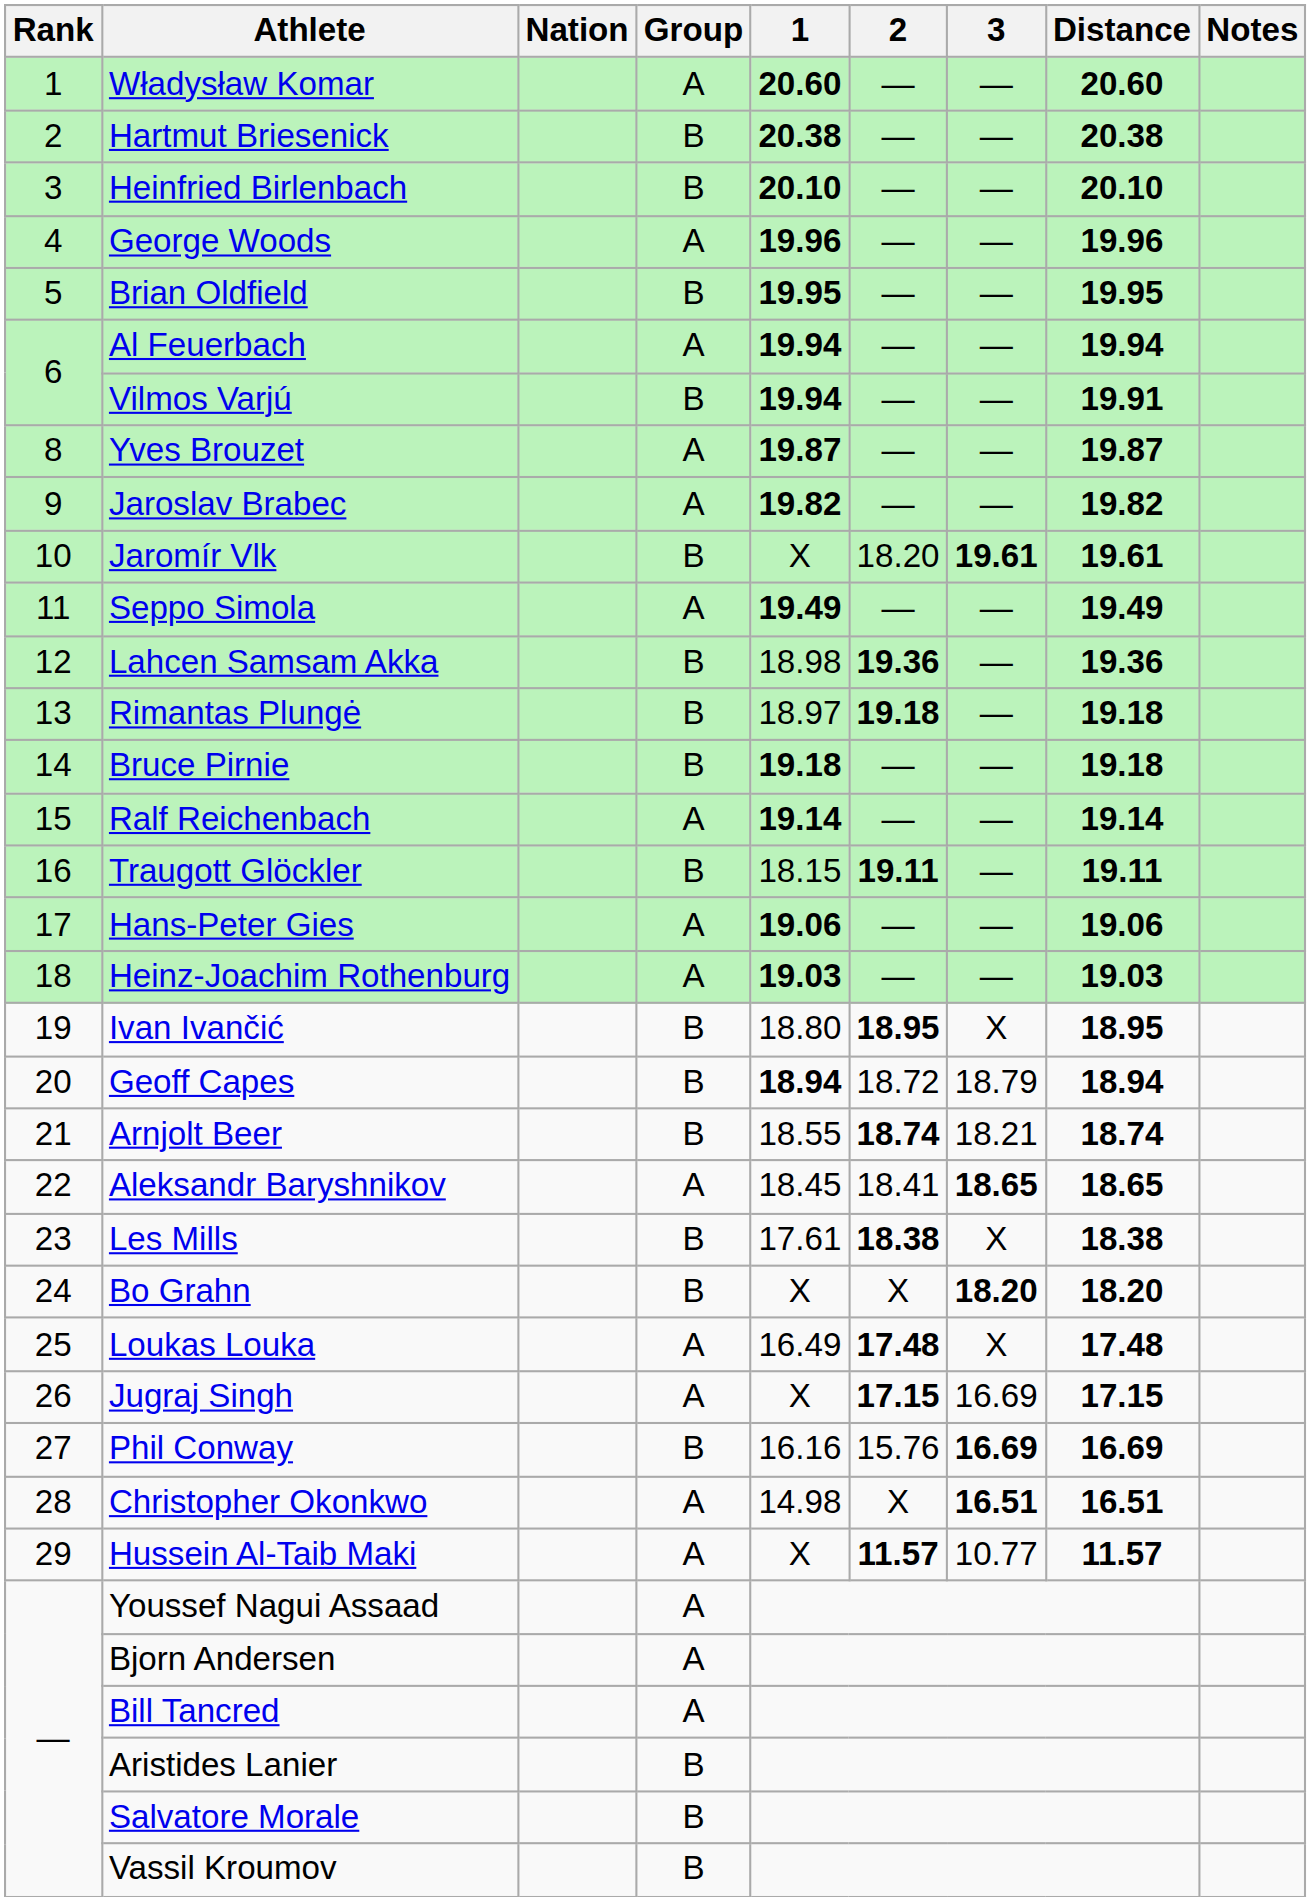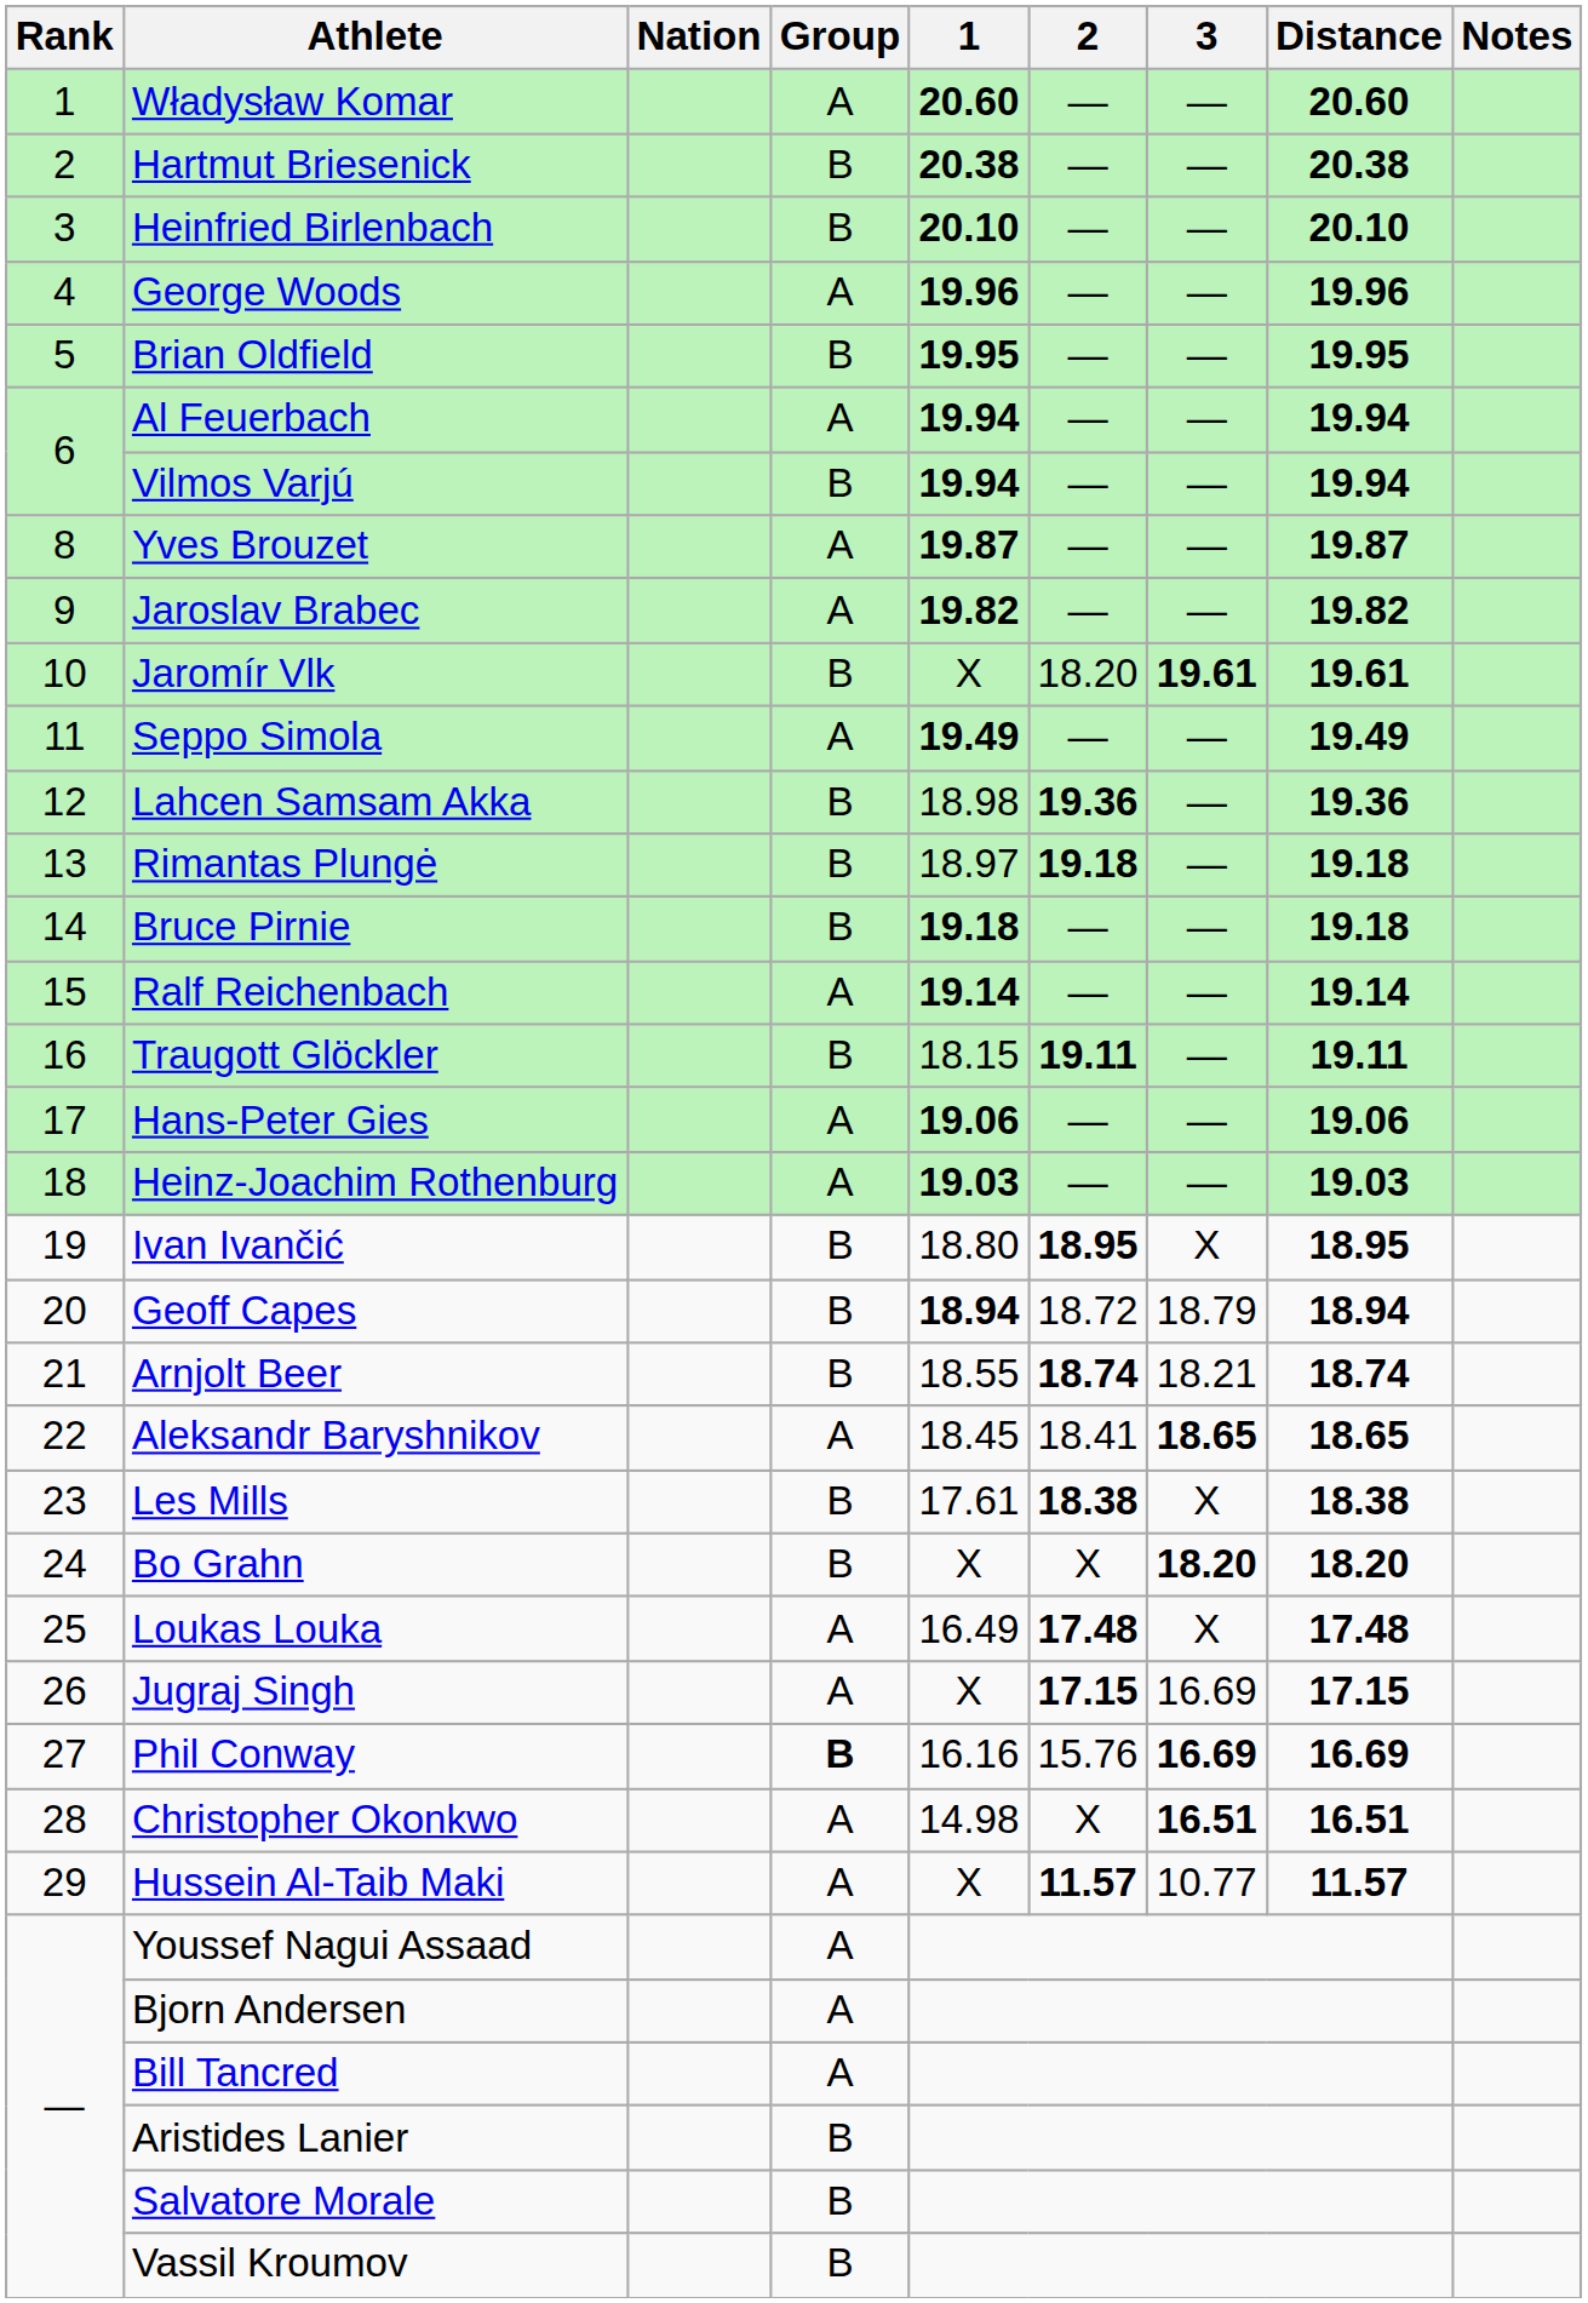 <table class="wikitable sortable" style="text-align:center">
 <tr>
 <th>Rank</th>
 <th>Athlete</th>
 <th>Nation</th>
 <th>Group</th>
 <th>1</th>
 <th>2</th>
 <th>3</th>
 <th>Distance</th>
 <th>Notes</th>
 </tr>
 <tr bgcolor=bbf3bb>
 <td>1</td>
 <td align=left><a href='#'>Władysław Komar</a></td>
 <td align=left></td>
 <td>A</td>
 <td><strong>20.60</strong></td>
 <td data-sort-value=1.00>—</td>
 <td data-sort-value=1.00>—</td>
 <td><strong>20.60</strong></td>
 <td></td>
 </tr>
 <tr bgcolor=bbf3bb>
 <td>2</td>
 <td align=left><a href='#'>Hartmut Briesenick</a></td>
 <td align=left></td>
 <td>B</td>
 <td><strong>20.38</strong></td>
 <td data-sort-value=1.00>—</td>
 <td data-sort-value=1.00>—</td>
 <td><strong>20.38</strong></td>
 <td></td>
 </tr>
 <tr bgcolor=bbf3bb>
 <td>3</td>
 <td align=left><a href='#'>Heinfried Birlenbach</a></td>
 <td align=left></td>
 <td>B</td>
 <td><strong>20.10</strong></td>
 <td data-sort-value=1.00>—</td>
 <td data-sort-value=1.00>—</td>
 <td><strong>20.10</strong></td>
 <td></td>
 </tr>
 <tr bgcolor=bbf3bb>
 <td>4</td>
 <td align=left><a href='#'>George Woods</a></td>
 <td align=left></td>
 <td>A</td>
 <td><strong>19.96</strong></td>
 <td data-sort-value=1.00>—</td>
 <td data-sort-value=1.00>—</td>
 <td><strong>19.96</strong></td>
 <td></td>
 </tr>
 <tr bgcolor=bbf3bb>
 <td>5</td>
 <td align=left><a href='#'>Brian Oldfield</a></td>
 <td align=left></td>
 <td>B</td>
 <td><strong>19.95</strong></td>
 <td data-sort-value=1.00>—</td>
 <td data-sort-value=1.00>—</td>
 <td><strong>19.95</strong></td>
 <td></td>
 </tr>
 <tr bgcolor=bbf3bb>
 <td rowspan=2>6</td>
 <td align=left><a href='#'>Al Feuerbach</a></td>
 <td align=left></td>
 <td>A</td>
 <td><strong>19.94</strong></td>
 <td data-sort-value=1.00>—</td>
 <td data-sort-value=1.00>—</td>
 <td><strong>19.94</strong></td>
 <td></td>
 </tr>
 <tr bgcolor=bbf3bb>
 <td align=left><a href='#'>Vilmos Varjú</a></td>
 <td align=left></td>
 <td>B</td>
 <td><strong>19.94</strong></td>
 <td data-sort-value=1.00>—</td>
 <td data-sort-value=1.00>—</td>
-<td><strong>19.91</strong></td>
+<td><strong>19.94</strong></td>
 <td></td>
 </tr>
 <tr bgcolor=bbf3bb>
 <td>8</td>
 <td align=left><a href='#'>Yves Brouzet</a></td>
 <td align=left></td>
 <td>A</td>
 <td><strong>19.87</strong></td>
 <td data-sort-value=1.00>—</td>
 <td data-sort-value=1.00>—</td>
 <td><strong>19.87</strong></td>
 <td></td>
 </tr>
 <tr bgcolor=bbf3bb>
 <td>9</td>
 <td align=left><a href='#'>Jaroslav Brabec</a></td>
 <td align=left></td>
 <td>A</td>
 <td><strong>19.82</strong></td>
 <td data-sort-value=1.00>—</td>
 <td data-sort-value=1.00>—</td>
 <td><strong>19.82</strong></td>
 <td></td>
 </tr>
 <tr bgcolor=bbf3bb>
 <td>10</td>
 <td align=left><a href='#'>Jaromír Vlk</a></td>
 <td align=left></td>
 <td>B</td>
 <td data-sort-value=1.00>X</td>
 <td>18.20</td>
 <td><strong>19.61</strong></td>
 <td><strong>19.61</strong></td>
 <td></td>
 </tr>
 <tr bgcolor=bbf3bb>
 <td>11</td>
 <td align=left><a href='#'>Seppo Simola</a></td>
 <td align=left></td>
 <td>A</td>
 <td><strong>19.49</strong></td>
 <td data-sort-value=1.00>—</td>
 <td data-sort-value=1.00>—</td>
 <td><strong>19.49</strong></td>
 <td></td>
 </tr>
 <tr bgcolor=bbf3bb>
 <td>12</td>
 <td align=left><a href='#'>Lahcen Samsam Akka</a></td>
 <td align=left></td>
 <td>B</td>
 <td>18.98</td>
 <td><strong>19.36</strong></td>
 <td data-sort-value=1.00>—</td>
 <td><strong>19.36</strong></td>
 <td></td>
 </tr>
 <tr bgcolor=bbf3bb>
 <td>13</td>
 <td align=left><a href='#'>Rimantas Plungė</a></td>
 <td align=left></td>
 <td>B</td>
 <td>18.97</td>
 <td><strong>19.18</strong></td>
 <td data-sort-value=1.00>—</td>
 <td><strong>19.18</strong></td>
 <td></td>
 </tr>
 <tr bgcolor=bbf3bb>
 <td>14</td>
 <td align=left><a href='#'>Bruce Pirnie</a></td>
 <td align=left></td>
 <td>B</td>
 <td><strong>19.18</strong></td>
 <td data-sort-value=1.00>—</td>
 <td data-sort-value=1.00>—</td>
 <td><strong>19.18</strong></td>
 <td></td>
 </tr>
 <tr bgcolor=bbf3bb>
 <td>15</td>
 <td align=left><a href='#'>Ralf Reichenbach</a></td>
 <td align=left></td>
 <td>A</td>
 <td><strong>19.14</strong></td>
 <td data-sort-value=1.00>—</td>
 <td data-sort-value=1.00>—</td>
 <td><strong>19.14</strong></td>
 <td></td>
 </tr>
 <tr bgcolor=bbf3bb>
 <td>16</td>
 <td align=left><a href='#'>Traugott Glöckler</a></td>
 <td align=left></td>
 <td>B</td>
 <td>18.15</td>
 <td><strong>19.11</strong></td>
 <td data-sort-value=1.00>—</td>
 <td><strong>19.11</strong></td>
 <td></td>
 </tr>
 <tr bgcolor=bbf3bb>
 <td>17</td>
 <td align=left><a href='#'>Hans-Peter Gies</a></td>
 <td align=left></td>
 <td>A</td>
 <td><strong>19.06</strong></td>
 <td data-sort-value=1.00>—</td>
 <td data-sort-value=1.00>—</td>
 <td><strong>19.06</strong></td>
 <td></td>
 </tr>
 <tr bgcolor=bbf3bb>
 <td>18</td>
 <td align=left><a href='#'>Heinz-Joachim Rothenburg</a></td>
 <td align=left></td>
 <td>A</td>
 <td><strong>19.03</strong></td>
 <td data-sort-value=1.00>—</td>
 <td data-sort-value=1.00>—</td>
 <td><strong>19.03</strong></td>
 <td></td>
 </tr>
 <tr>
 <td>19</td>
 <td align=left><a href='#'>Ivan Ivančić</a></td>
 <td align=left></td>
 <td>B</td>
 <td>18.80</td>
 <td><strong>18.95</strong></td>
 <td data-sort-value=1.00>X</td>
 <td><strong>18.95</strong></td>
 <td></td>
 </tr>
 <tr>
 <td>20</td>
 <td align=left><a href='#'>Geoff Capes</a></td>
 <td align=left></td>
 <td>B</td>
 <td><strong>18.94</strong></td>
 <td>18.72</td>
 <td>18.79</td>
 <td><strong>18.94</strong></td>
 <td></td>
 </tr>
 <tr>
 <td>21</td>
 <td align=left><a href='#'>Arnjolt Beer</a></td>
 <td align=left></td>
 <td>B</td>
 <td>18.55</td>
 <td><strong>18.74</strong></td>
 <td>18.21</td>
 <td><strong>18.74</strong></td>
 <td></td>
 </tr>
 <tr>
 <td>22</td>
 <td align=left><a href='#'>Aleksandr Baryshnikov</a></td>
 <td align=left></td>
 <td>A</td>
 <td>18.45</td>
 <td>18.41</td>
 <td><strong>18.65</strong></td>
 <td><strong>18.65</strong></td>
 <td></td>
 </tr>
 <tr>
 <td>23</td>
 <td align=left><a href='#'>Les Mills</a></td>
 <td align=left></td>
 <td>B</td>
 <td>17.61</td>
 <td><strong>18.38</strong></td>
 <td data-sort-value=1.00>X</td>
 <td><strong>18.38</strong></td>
 <td></td>
 </tr>
 <tr>
 <td>24</td>
 <td align=left><a href='#'>Bo Grahn</a></td>
 <td align=left></td>
 <td>B</td>
 <td data-sort-value=1.00>X</td>
 <td data-sort-value=1.00>X</td>
 <td><strong>18.20</strong></td>
 <td><strong>18.20</strong></td>
 <td></td>
 </tr>
 <tr>
 <td>25</td>
 <td align=left><a href='#'>Loukas Louka</a></td>
 <td align=left></td>
 <td>A</td>
 <td>16.49</td>
 <td><strong>17.48</strong></td>
 <td data-sort-value=1.00>X</td>
 <td><strong>17.48</strong></td>
 <td></td>
 </tr>
 <tr>
 <td>26</td>
 <td align=left><a href='#'>Jugraj Singh</a></td>
 <td align=left></td>
 <td>A</td>
 <td data-sort-value=1.00>X</td>
 <td><strong>17.15</strong></td>
 <td>16.69</td>
 <td><strong>17.15</strong></td>
 <td></td>
 </tr>
 <tr>
 <td>27</td>
 <td align=left><a href='#'>Phil Conway</a></td>
 <td align=left></td>
-<td>B</td>
+<td><strong>B</strong></td>
 <td>16.16</td>
 <td>15.76</td>
 <td><strong>16.69</strong></td>
 <td><strong>16.69</strong></td>
 <td></td>
 </tr>
 <tr>
 <td>28</td>
 <td align=left><a href='#'>Christopher Okonkwo</a></td>
 <td align=left></td>
 <td>A</td>
 <td>14.98</td>
 <td data-sort-value=1.00>X</td>
 <td><strong>16.51</strong></td>
 <td><strong>16.51</strong></td>
 <td></td>
 </tr>
 <tr>
 <td>29</td>
 <td align=left><a href='#'>Hussein Al-Taib Maki</a></td>
 <td align=left></td>
 <td>A</td>
 <td data-sort-value=1.00>X</td>
 <td><strong>11.57</strong></td>
 <td>10.77</td>
 <td><strong>11.57</strong></td>
 <td></td>
 </tr>
 <tr>
 <td rowspan=6 data-sort-value=30>—</td>
 <td align=left>Youssef Nagui Assaad</td>
 <td align=left></td>
 <td>A</td>
 <td colspan=4 data-sort-value=0.00></td>
 <td></td>
 </tr>
 <tr>
 <td align=left>Bjorn Andersen</td>
 <td align=left></td>
 <td>A</td>
 <td colspan=4 data-sort-value=0.00></td>
 <td></td>
 </tr>
 <tr>
 <td align=left><a href='#'>Bill Tancred</a></td>
 <td align=left></td>
 <td>A</td>
 <td colspan=4 data-sort-value=0.00></td>
 <td></td>
 </tr>
 <tr>
 <td align=left>Aristides Lanier</td>
 <td align=left></td>
 <td>B</td>
 <td colspan=4 data-sort-value=0.00></td>
 <td></td>
 </tr>
 <tr>
 <td align=left><a href='#'>Salvatore Morale</a></td>
 <td align=left></td>
 <td>B</td>
 <td colspan=4 data-sort-value=0.00></td>
 <td></td>
 </tr>
 <tr>
 <td align=left>Vassil Kroumov</td>
 <td align=left></td>
 <td>B</td>
 <td colspan=4 data-sort-value=0.00></td>
 <td></td>
 </tr>
 </table>
